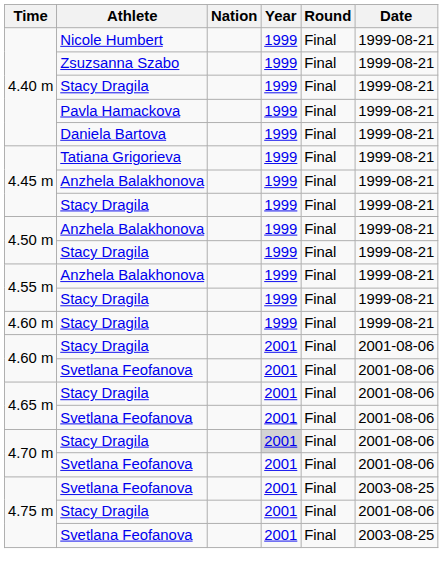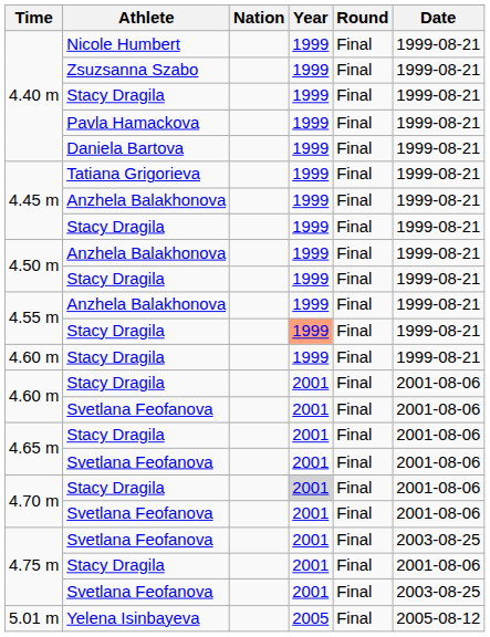 <table class="wikitable sortable">
 <tr>
 <th>Time</th>
 <th>Athlete</th>
 <th>Nation</th>
 <th>Year</th>
 <th>Round</th>
 <th>Date</th>
 </tr>
 <tr>
 <td rowspan="5">4.40 m</td>
 <td align="left"><a href='#'>Nicole Humbert</a></td>
 <td align="left"></td>
 <td><a href='#'>1999</a></td>
 <td>Final</td>
 <td>1999-08-21</td>
 </tr>
 <tr>
 <td><a href='#'>Zsuzsanna Szabo</a></td>
 <td></td>
 <td><a href='#'>1999</a></td>
 <td>Final</td>
 <td>1999-08-21</td>
 </tr>
 <tr>
 <td><a href='#'>Stacy Dragila</a></td>
 <td></td>
 <td><a href='#'>1999</a></td>
 <td>Final</td>
 <td>1999-08-21</td>
 </tr>
 <tr>
 <td><a href='#'>Pavla Hamackova</a></td>
 <td></td>
 <td><a href='#'>1999</a></td>
 <td>Final</td>
 <td>1999-08-21</td>
 </tr>
 <tr>
 <td><a href='#'>Daniela Bartova</a></td>
 <td></td>
 <td><a href='#'>1999</a></td>
 <td>Final</td>
 <td>1999-08-21</td>
 </tr>
 <tr>
 <td rowspan="3">4.45 m</td>
 <td align="left"><a href='#'>Tatiana Grigorieva</a></td>
 <td align="left"></td>
 <td><a href='#'>1999</a></td>
 <td>Final</td>
 <td>1999-08-21</td>
 </tr>
 <tr>
 <td><a href='#'>Anzhela Balakhonova</a></td>
 <td></td>
 <td><a href='#'>1999</a></td>
 <td>Final</td>
 <td>1999-08-21</td>
 </tr>
 <tr>
 <td><a href='#'>Stacy Dragila</a></td>
 <td></td>
 <td><a href='#'>1999</a></td>
 <td>Final</td>
 <td>1999-08-21</td>
 </tr>
 <tr>
 <td rowspan="2">4.50 m</td>
 <td align="left"><a href='#'>Anzhela Balakhonova</a></td>
 <td align="left"></td>
 <td><a href='#'>1999</a></td>
 <td>Final</td>
 <td>1999-08-21</td>
 </tr>
 <tr>
 <td><a href='#'>Stacy Dragila</a></td>
 <td></td>
 <td><a href='#'>1999</a></td>
 <td>Final</td>
 <td>1999-08-21</td>
 </tr>
 <tr>
 <td rowspan="2">4.55 m</td>
 <td align="left"><a href='#'>Anzhela Balakhonova</a></td>
 <td align="left"></td>
 <td><a href='#'>1999</a></td>
 <td>Final</td>
 <td>1999-08-21</td>
 </tr>
 <tr>
 <td><a href='#'>Stacy Dragila</a></td>
 <td></td>
-<td><a href='#'>1999</a></td>
+<td style="background: lightsalmon;"><a href='#'>1999</a></td>
 <td>Final</td>
 <td>1999-08-21</td>
 </tr>
 <tr>
 <td>4.60 m </td>
 <td><a href='#'>Stacy Dragila</a></td>
 <td></td>
 <td><a href='#'>1999</a></td>
 <td>Final</td>
 <td>1999-08-21</td>
 </tr>
 <tr>
 <td rowspan="2">4.60 m</td>
 <td><a href='#'>Stacy Dragila</a></td>
 <td></td>
 <td><a href='#'>2001</a></td>
 <td>Final</td>
 <td>2001-08-06</td>
 </tr>
 <tr>
 <td><a href='#'>Svetlana Feofanova</a></td>
 <td></td>
 <td><a href='#'>2001</a></td>
 <td>Final</td>
 <td>2001-08-06</td>
 </tr>
 <tr>
 <td rowspan="2">4.65 m</td>
 <td align="left"><a href='#'>Stacy Dragila</a></td>
 <td align="left"></td>
 <td><a href='#'>2001</a></td>
 <td>Final</td>
 <td>2001-08-06</td>
 </tr>
 <tr>
 <td><a href='#'>Svetlana Feofanova</a></td>
 <td></td>
 <td><a href='#'>2001</a></td>
 <td>Final</td>
 <td>2001-08-06</td>
 </tr>
 <tr>
 <td rowspan="2">4.70 m</td>
 <td><a href='#'>Stacy Dragila</a></td>
 <td></td>
 <td style="background: lightgrey;"><a href='#'>2001</a></td>
 <td>Final</td>
 <td>2001-08-06</td>
 </tr>
 <tr>
 <td><a href='#'>Svetlana Feofanova</a></td>
 <td></td>
 <td><a href='#'>2001</a></td>
 <td>Final</td>
 <td>2001-08-06</td>
 </tr>
 <tr>
 <td rowspan="3">4.75 m</td>
 <td><a href='#'>Svetlana Feofanova</a></td>
 <td></td>
 <td><a href='#'>2001</a></td>
 <td>Final</td>
 <td>2003-08-25</td>
 </tr>
 <tr>
 <td><a href='#'>Stacy Dragila</a></td>
 <td></td>
 <td><a href='#'>2001</a></td>
 <td>Final</td>
 <td>2001-08-06</td>
 </tr>
 <tr>
 <td><a href='#'>Svetlana Feofanova</a></td>
 <td></td>
 <td><a href='#'>2001</a></td>
 <td>Final</td>
 <td>2003-08-25</td>
 </tr>
+<tr>
+<td>5.01 m </td>
+<td align="left"><a href='#'>Yelena Isinbayeva</a></td>
+<td align="left"></td>
+<td><a href='#'>2005</a></td>
+<td>Final</td>
+<td>2005-08-12</td>
+</tr>
 </table>
